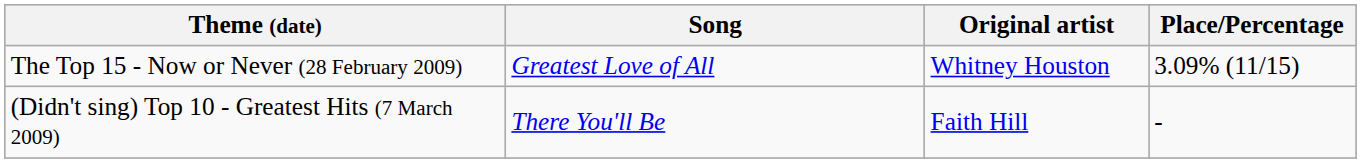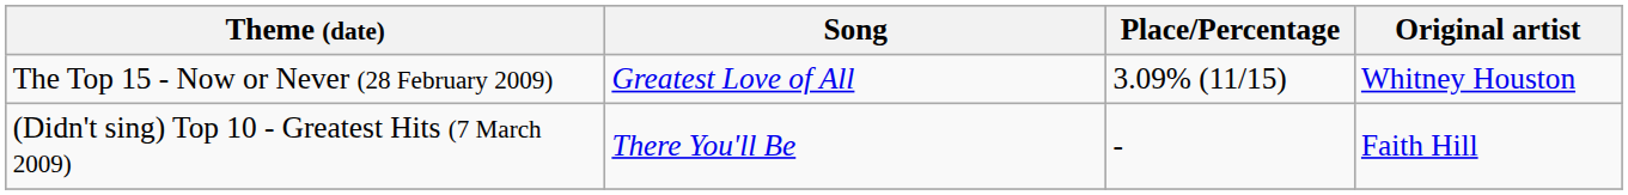 <table class="wikitable" style="font-size:97%;">
 <tr>
 <th style="width:300px;">Theme <small>(date)</small></th>
 <th style="width:250px;">Song</th>
+<th style="width:120px;">Place/Percentage</th>
 <th style="width:130px;">Original artist</th>
-<th style="width:120px;">Place/Percentage</th>
 </tr>
 <tr>
 <td>The Top 15 - Now or Never <small>(28 February 2009)</small></td>
 <td><em><a href='#'>Greatest Love of All</a></em></td>
+<td>3.09% (11/15)</td>
 <td><a href='#'>Whitney Houston</a></td>
-<td>3.09% (11/15)</td>
 </tr>
 <tr>
 <td>(Didn't sing) Top 10 - Greatest Hits <small>(7 March 2009)</small></td>
 <td><em><a href='#'>There You'll Be</a></em></td>
+<td>-</td>
 <td><a href='#'>Faith Hill</a></td>
-<td>-</td>
 </tr>
 </table>
